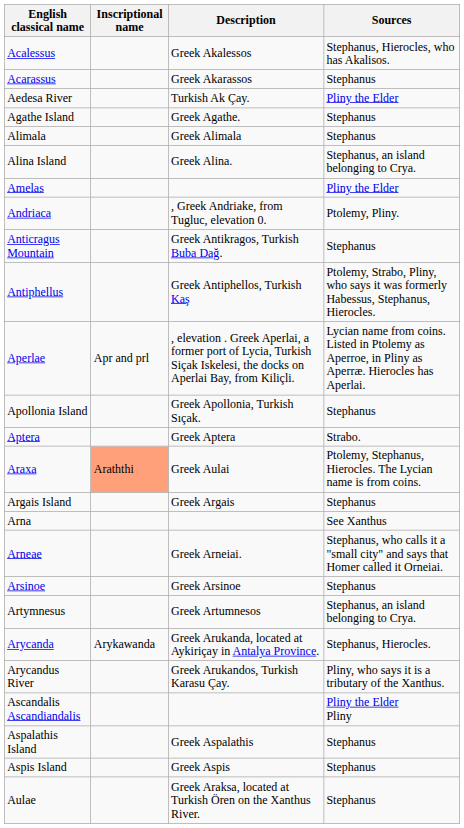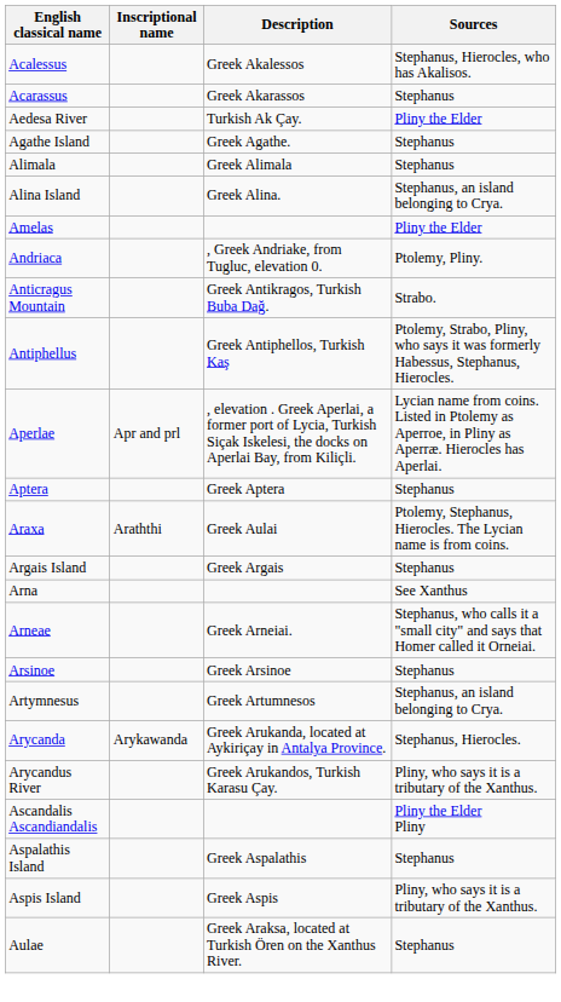 <table class="wikitable sortable">
 <tr>
 <th>English classical name</th>
 <th>Inscriptional name</th>
 <th>Description</th>
 <th>Sources</th>
 </tr>
 <tr>
 <td><a href='#'>Acalessus</a></td>
 <td></td>
 <td>Greek Akalessos</td>
 <td>Stephanus, Hierocles, who has Akalisos.</td>
 </tr>
 <tr>
 <td><a href='#'>Acarassus</a></td>
 <td></td>
 <td>Greek Akarassos</td>
 <td>Stephanus</td>
 </tr>
 <tr>
 <td>Aedesa River</td>
 <td></td>
 <td>Turkish Ak Çay.</td>
 <td><a href='#'>Pliny the Elder</a></td>
 </tr>
 <tr>
 <td>Agathe Island</td>
 <td></td>
 <td>Greek Agathe.</td>
 <td>Stephanus</td>
 </tr>
 <tr>
 <td>Alimala</td>
 <td></td>
 <td>Greek Alimala</td>
 <td>Stephanus</td>
 </tr>
 <tr>
 <td>Alina Island</td>
 <td></td>
 <td>Greek Alina.</td>
 <td>Stephanus, an island belonging to Crya.</td>
 </tr>
 <tr>
 <td><a href='#'>Amelas</a></td>
 <td></td>
 <td></td>
 <td><a href='#'>Pliny the Elder</a></td>
 </tr>
 <tr>
 <td><a href='#'>Andriaca</a></td>
 <td></td>
 <td>, Greek Andriake,  from Tugluc, elevation 0.</td>
 <td>Ptolemy, Pliny.</td>
 </tr>
 <tr>
 <td><a href='#'>Anticragus Mountain</a></td>
 <td></td>
 <td>Greek Antikragos, Turkish <a href='#'>Buba Dağ</a>.</td>
-<td>Stephanus</td>
+<td>Strabo.</td>
 </tr>
 <tr>
 <td><a href='#'>Antiphellus</a></td>
 <td></td>
 <td>Greek Antiphellos, Turkish <a href='#'>Kaş</a></td>
 <td>Ptolemy, Strabo, Pliny, who says it was formerly Habessus, Stephanus, Hierocles.</td>
 </tr>
 <tr>
 <td><a href='#'>Aperlae</a></td>
 <td>Apr and prl</td>
 <td>, elevation . Greek Aperlai, a former port of Lycia, Turkish Siçak Iskelesi, the docks on Aperlai Bay,  from Kiliçli.</td>
 <td>Lycian name from coins. Listed in Ptolemy as Aperroe, in Pliny as Aperræ. Hierocles has Aperlai.</td>
 </tr>
 <tr>
-<td>Apollonia Island</td>
+<td><a href='#'>Aptera</a></td>
 <td></td>
-<td>Greek Apollonia, Turkish Sıçak.</td>
+<td>Greek Aptera</td>
 <td>Stephanus</td>
 </tr>
 <tr>
-<td><a href='#'>Aptera</a></td>
-<td></td>
-<td>Greek Aptera</td>
-<td>Strabo.</td>
-</tr>
-<tr>
 <td><a href='#'>Araxa</a></td>
-<td style="background: lightsalmon;">Araththi</td>
+<td>Araththi</td>
 <td>Greek Aulai</td>
 <td>Ptolemy, Stephanus, Hierocles. The Lycian name is from coins.</td>
 </tr>
 <tr>
 <td>Argais Island</td>
 <td></td>
 <td>Greek Argais</td>
 <td>Stephanus</td>
 </tr>
 <tr>
 <td>Arna</td>
 <td></td>
 <td></td>
 <td>See Xanthus</td>
 </tr>
 <tr>
 <td><a href='#'>Arneae</a></td>
 <td></td>
 <td>Greek Arneiai.</td>
 <td>Stephanus, who calls it a "small city" and says that Homer called it Orneiai.</td>
 </tr>
 <tr>
 <td><a href='#'>Arsinoe</a></td>
 <td></td>
 <td>Greek Arsinoe</td>
 <td>Stephanus</td>
 </tr>
 <tr>
 <td>Artymnesus</td>
 <td></td>
 <td>Greek Artumnesos</td>
 <td>Stephanus, an island belonging to Crya.</td>
 </tr>
 <tr>
 <td><a href='#'>Arycanda</a></td>
 <td>Arykawanda</td>
 <td>Greek Arukanda, located at Aykiriçay in <a href='#'>Antalya Province</a>.</td>
 <td>Stephanus, Hierocles.</td>
 </tr>
 <tr>
 <td>Arycandus River</td>
 <td></td>
 <td>Greek Arukandos, Turkish Karasu Çay.</td>
 <td>Pliny, who says it is a tributary of the Xanthus.</td>
 </tr>
 <tr>
 <td>Ascandalis<br><a href='#'>Ascandiandalis</a></td>
 <td></td>
 <td></td>
 <td><a href='#'>Pliny the Elder</a><br>Pliny</td>
 </tr>
 <tr>
 <td>Aspalathis Island</td>
 <td></td>
 <td>Greek Aspalathis</td>
 <td>Stephanus</td>
 </tr>
 <tr>
 <td>Aspis Island</td>
 <td></td>
 <td>Greek Aspis</td>
-<td>Stephanus</td>
+<td>Pliny, who says it is a tributary of the Xanthus.</td>
 </tr>
 <tr>
 <td>Aulae</td>
 <td></td>
 <td>Greek Araksa, located at Turkish Ören on the Xanthus River.</td>
 <td>Stephanus</td>
 </tr>
 </table>
